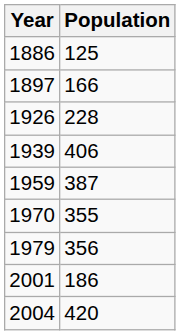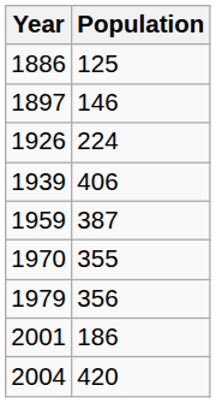 <table class="wikitable">
 <tr>
 <th>Year</th>
 <th>Population</th>
 </tr>
 <tr>
 <td>1886</td>
 <td>125</td>
 </tr>
 <tr>
 <td>1897</td>
-<td>166</td>
+<td>146</td>
 </tr>
 <tr>
 <td>1926</td>
-<td>228</td>
+<td>224</td>
 </tr>
 <tr>
 <td>1939</td>
 <td>406</td>
 </tr>
 <tr>
 <td>1959</td>
 <td>387</td>
 </tr>
 <tr>
 <td>1970</td>
 <td>355</td>
 </tr>
 <tr>
 <td>1979</td>
 <td>356</td>
 </tr>
 <tr>
 <td>2001</td>
 <td>186</td>
 </tr>
 <tr>
 <td>2004</td>
 <td>420</td>
 </tr>
 </table>
